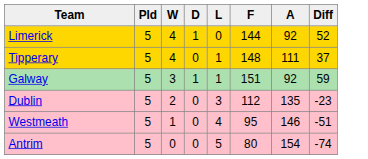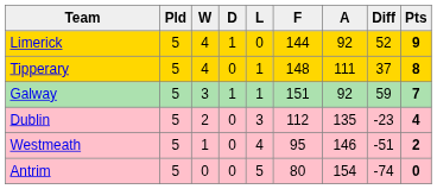 <table style=border-collapse:collapse border=1 cellspacing=0 cellpadding=5>
 <tr align=center bgcolor=#efefef>
 <th width=165>Team</th>
 <th width=20>Pld</th>
 <th width=20>W</th>
 <th width=20>D</th>
 <th width=20>L</th>
 <th width=45>F</th>
 <th width=40>A</th>
 <th width=20>Diff</th>
+<th width=20>Pts</th>
 </tr>
 <tr align=center style="background:gold;">
 <td style="text-align:left;"> <a href='#'>Limerick</a></td>
 <td>5</td>
 <td>4</td>
 <td>1</td>
 <td>0</td>
 <td>144</td>
 <td>92</td>
 <td>52</td>
+<td><strong>9</strong></td>
 </tr>
 <tr align=center style="background:gold;">
 <td style="text-align:left;"> <a href='#'>Tipperary</a></td>
 <td>5</td>
 <td>4</td>
 <td>0</td>
 <td>1</td>
 <td>148</td>
 <td>111</td>
 <td>37</td>
+<td><strong>8</strong></td>
 </tr>
 <tr align=center style="background:#ACE1AF;">
 <td style="text-align:left;"> <a href='#'>Galway</a></td>
 <td>5</td>
 <td>3</td>
 <td>1</td>
 <td>1</td>
 <td>151</td>
 <td>92</td>
 <td>59</td>
+<td><strong>7</strong></td>
 </tr>
 <tr align=center style="background:#FFC0CB;">
 <td style="text-align:left;"> <a href='#'>Dublin</a></td>
 <td>5</td>
 <td>2</td>
 <td>0</td>
 <td>3</td>
 <td>112</td>
 <td>135</td>
 <td>-23</td>
+<td><strong>4</strong></td>
 </tr>
 <tr align=center style="background:#FFC0CB;">
 <td style="text-align:left;"> <a href='#'>Westmeath</a></td>
 <td>5</td>
 <td>1</td>
 <td>0</td>
 <td>4</td>
 <td>95</td>
 <td>146</td>
 <td>-51</td>
+<td><strong>2</strong></td>
 </tr>
 <tr align=center style="background:#FFC0CB;">
 <td style="text-align:left;"> <a href='#'>Antrim</a></td>
 <td>5</td>
 <td>0</td>
 <td>0</td>
 <td>5</td>
 <td>80</td>
 <td>154</td>
 <td>-74</td>
+<td><strong>0</strong></td>
 </tr>
 </table>
